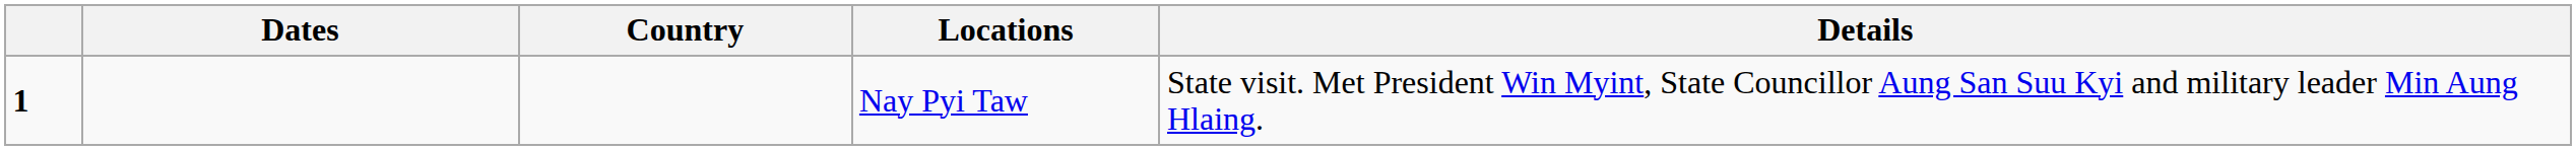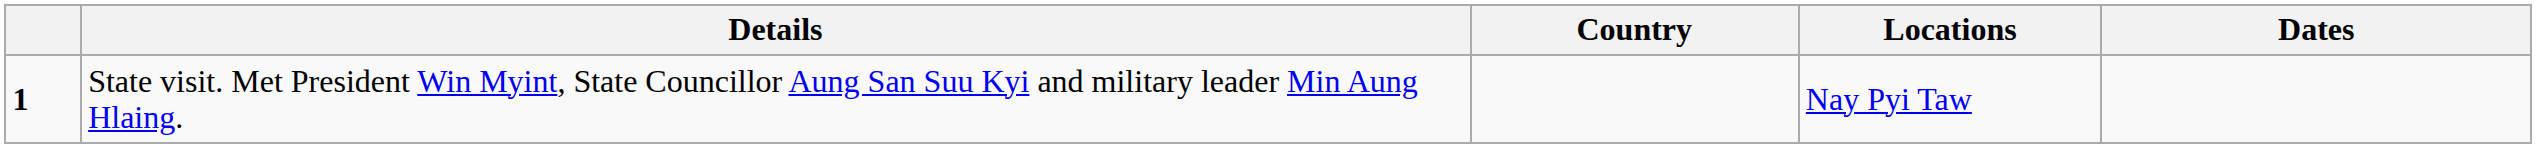 <table class="wikitable sortable" style="margin:1em auto 1em auto;">
 <tr>
 <th style="width: 3%;"></th>
-<th style="width: 17%;">Dates</th>
+<th style="width: 55%;">Details</th>
 <th style="width: 13%;">Country</th>
 <th style="width: 12%;">Locations</th>
-<th style="width: 55%;">Details</th>
+<th style="width: 17%;">Dates</th>
 </tr>
 <tr>
 <td rowspan=1><strong>1</strong></td>
-<td></td>
+<td>State visit. Met President <a href='#'>Win Myint</a>, State Councillor <a href='#'>Aung San Suu Kyi</a> and military leader <a href='#'>Min Aung Hlaing</a>.</td>
 <td></td>
 <td><a href='#'>Nay Pyi Taw</a></td>
-<td>State visit. Met President <a href='#'>Win Myint</a>, State Councillor <a href='#'>Aung San Suu Kyi</a> and military leader <a href='#'>Min Aung Hlaing</a>.</td>
+<td></td>
 </tr>
 </table>
